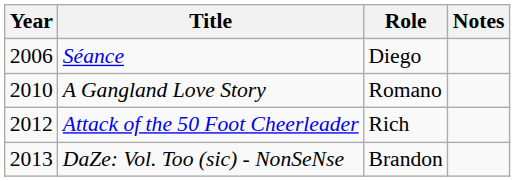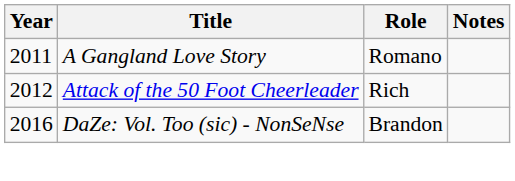 <table class="wikitable sortable">
 <tr>
 <th>Year</th>
 <th>Title</th>
 <th>Role</th>
 <th>Notes</th>
 </tr>
 <tr>
-<td>2006</td>
-<td><a href='#'><em>Séance</em></a></td>
-<td>Diego</td>
-<td></td>
-</tr>
-<tr>
-<td>2010</td>
+<td>2011</td>
 <td><em>A Gangland Love Story</em></td>
 <td>Romano</td>
 <td></td>
 </tr>
 <tr>
 <td>2012</td>
 <td><em><a href='#'>Attack of the 50 Foot Cheerleader</a></em></td>
 <td>Rich</td>
 <td></td>
 </tr>
 <tr>
-<td>2013</td>
+<td>2016</td>
 <td><em>DaZe: Vol. Too (sic) - NonSeNse</em></td>
 <td>Brandon</td>
 <td></td>
 </tr>
 </table>
